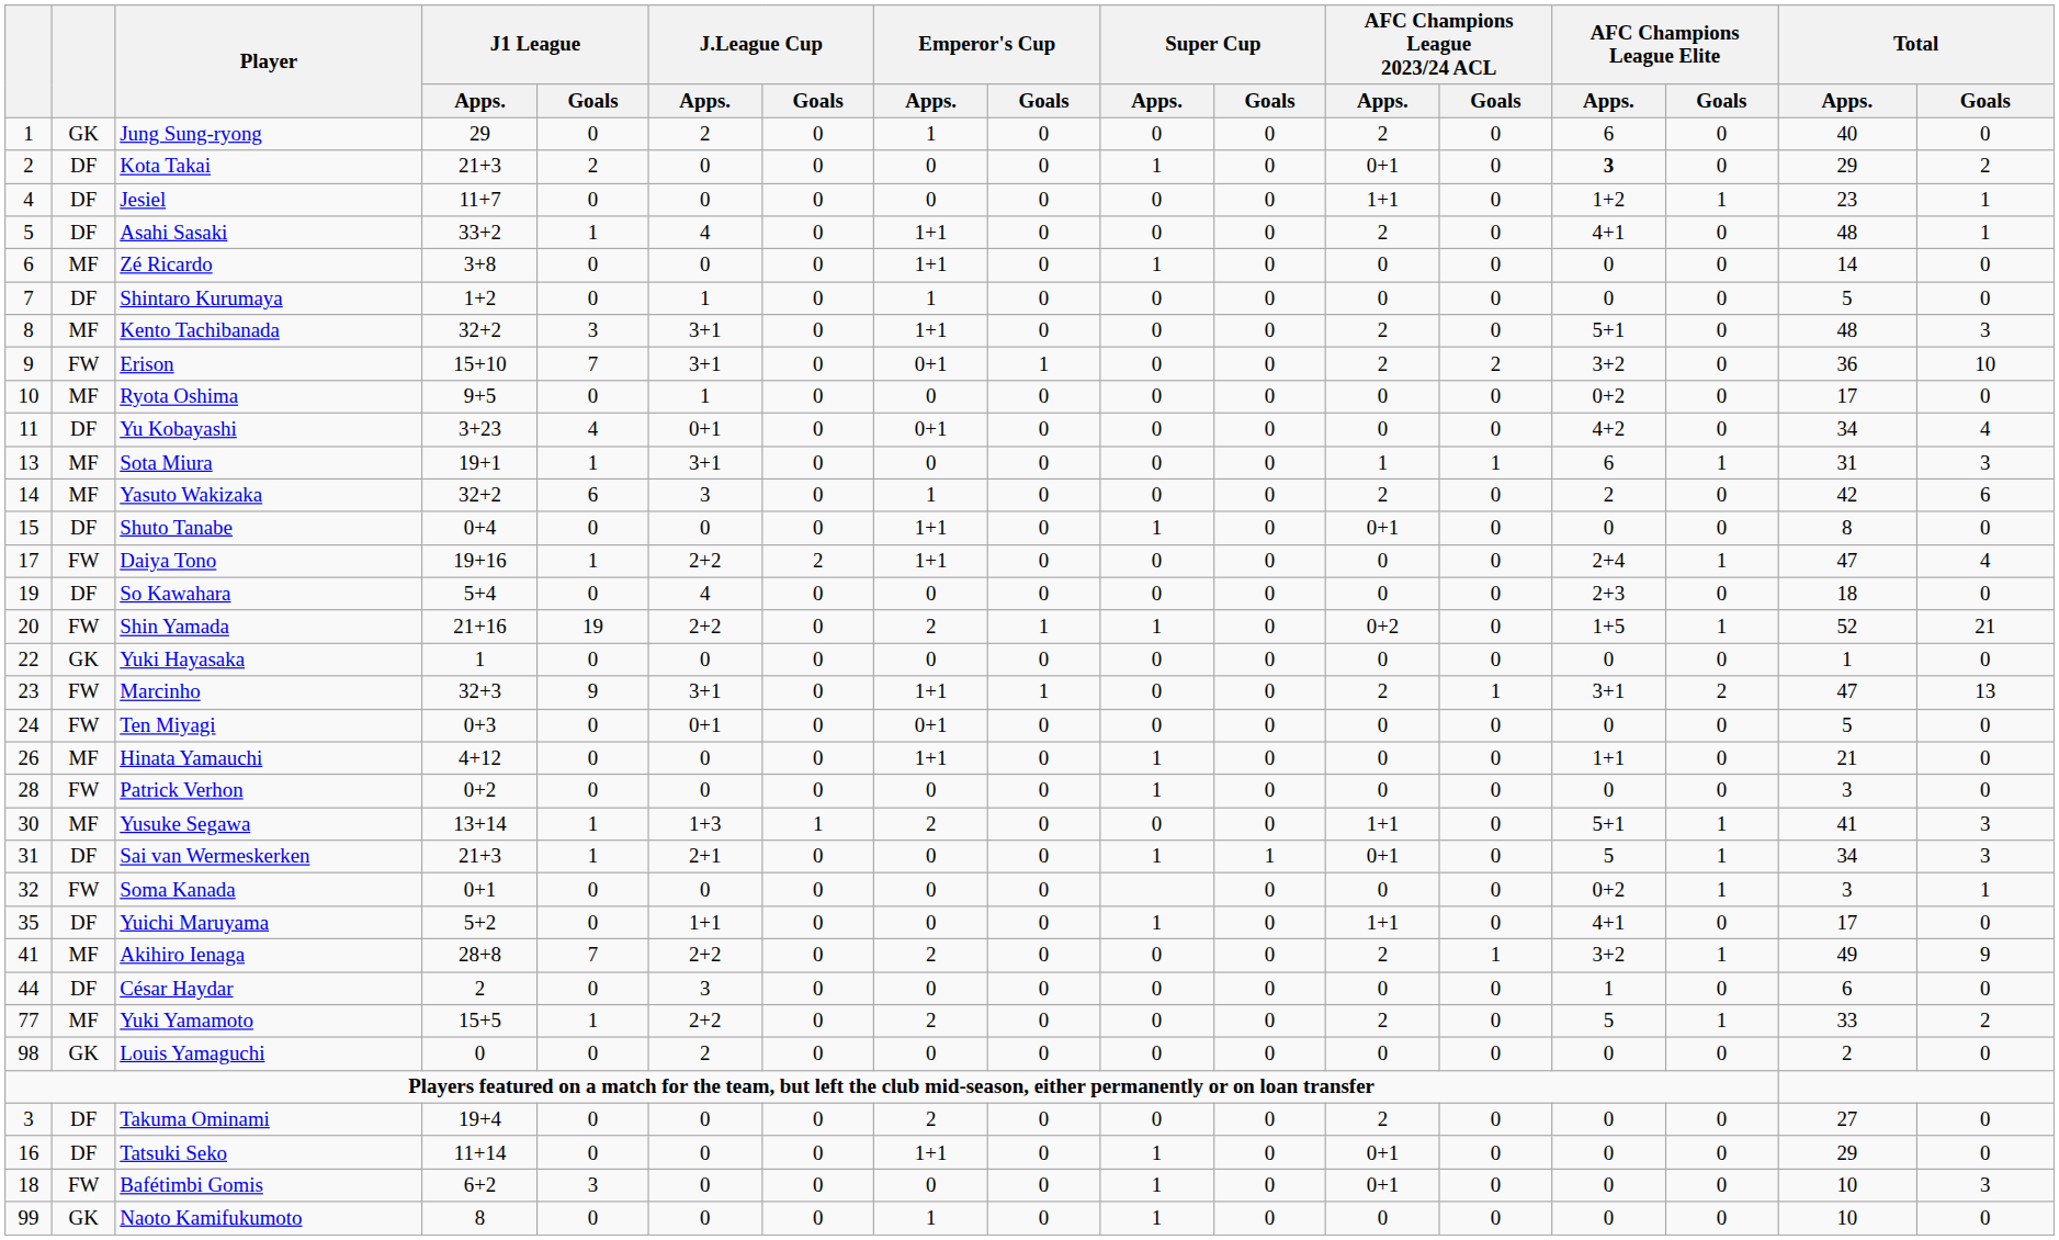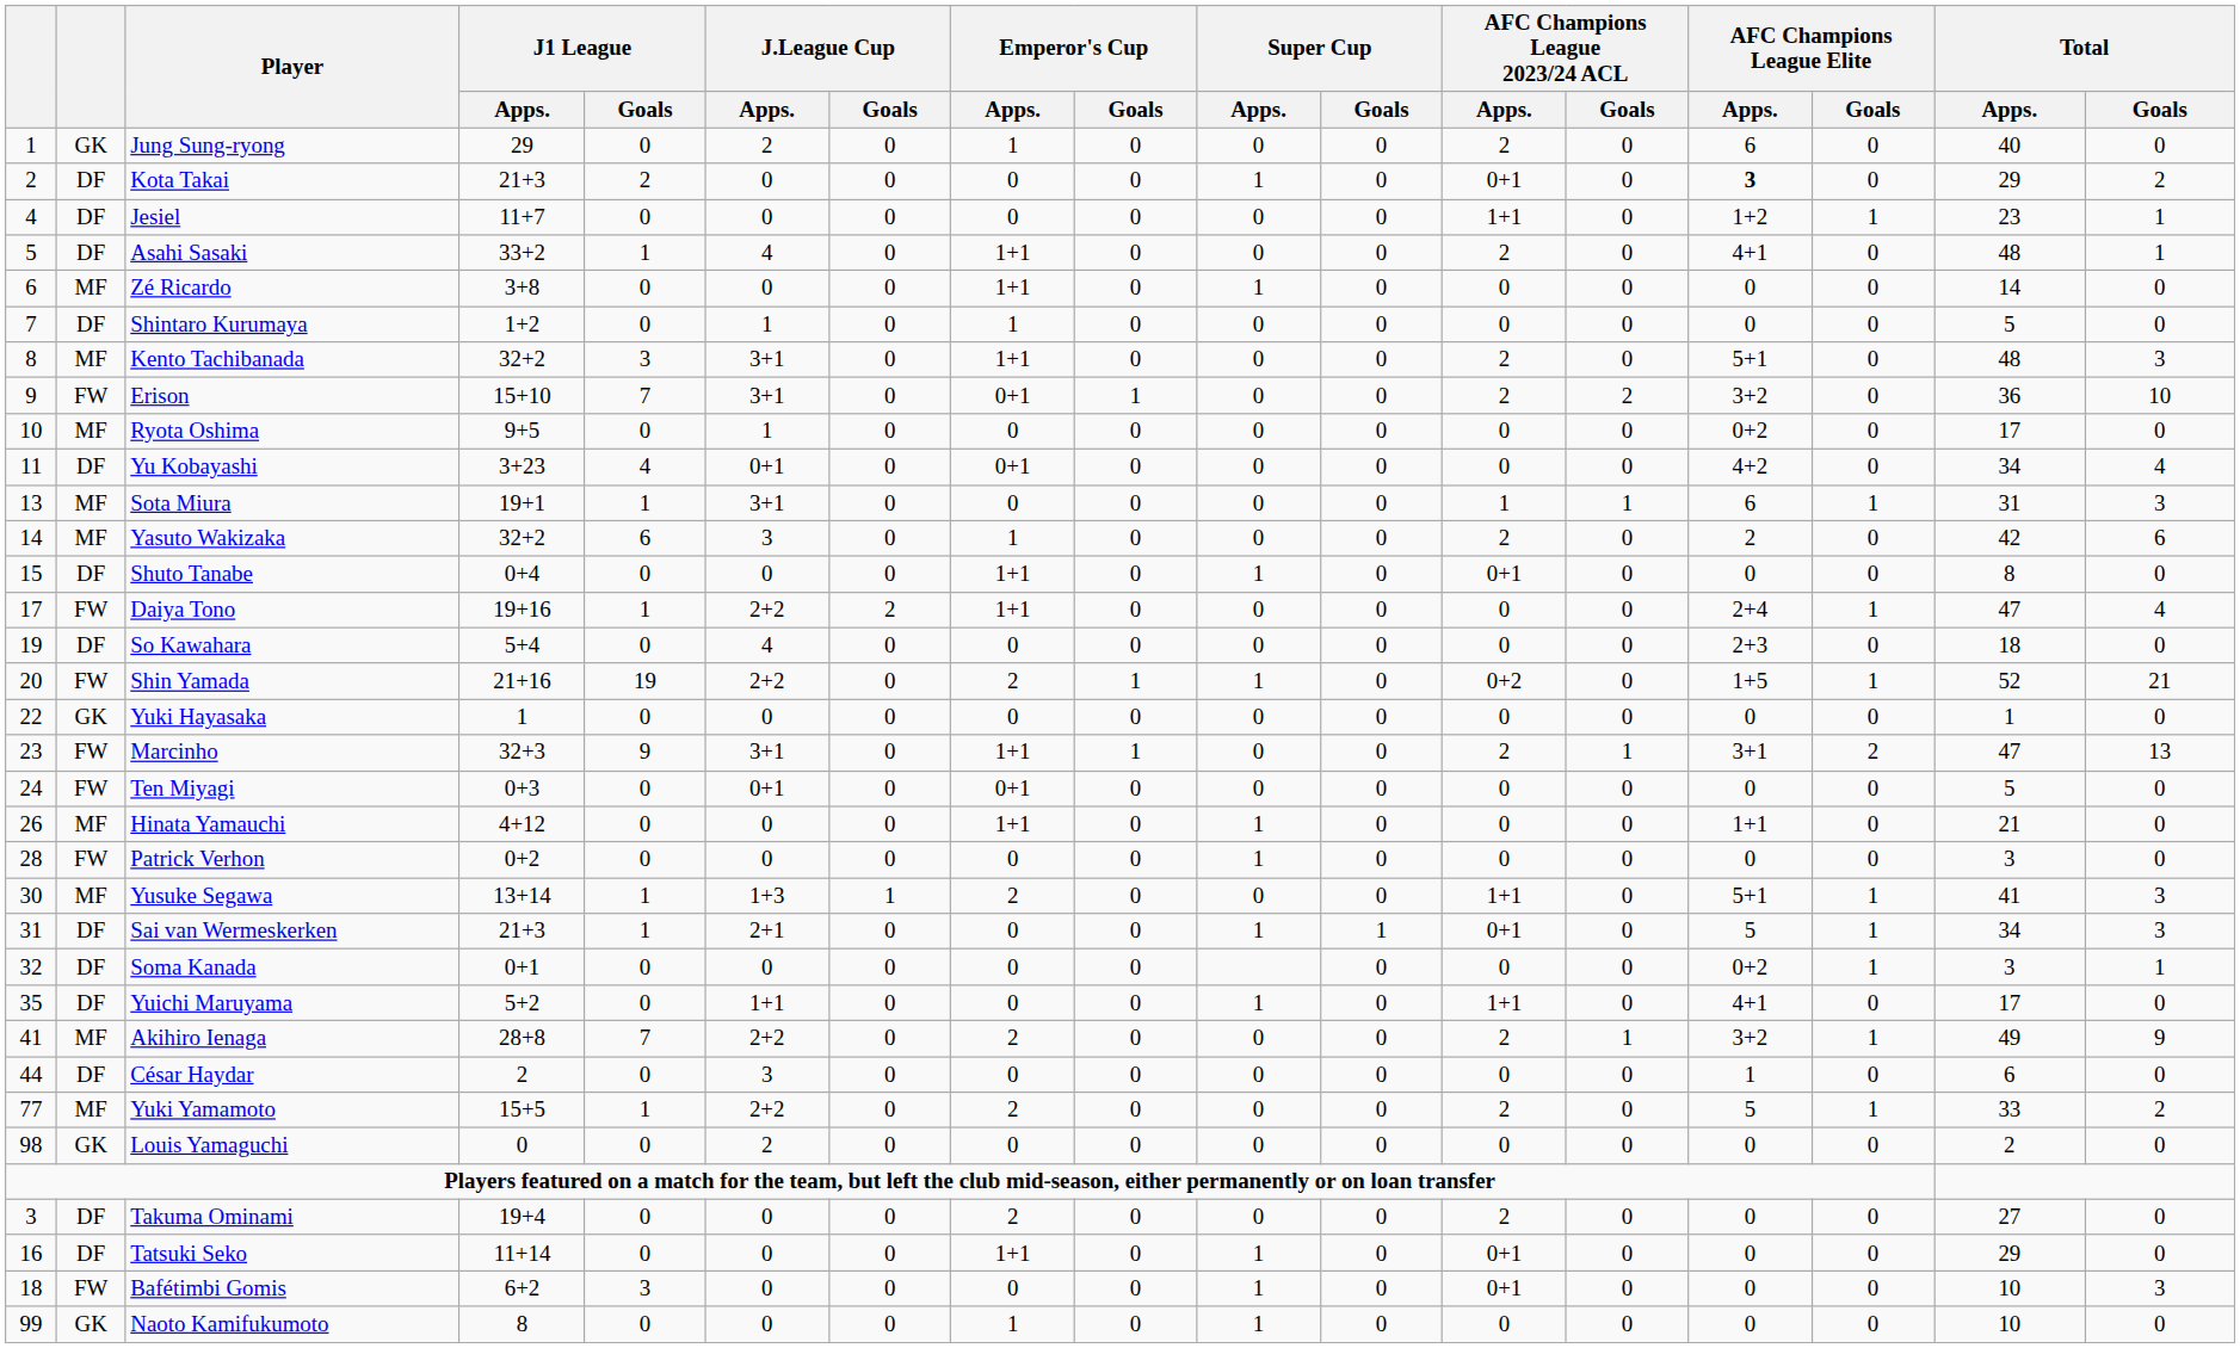 <table class="wikitable" style="text-align:center; font-size:100%; width:100%;">
 <tr>
 <th rowspan=2></th>
 <th rowspan=2></th>
 <th rowspan=2 width="230">Player</th>
 <th colspan=2 width="105">J1 League</th>
 <th colspan=2 width="105">J.League Cup</th>
 <th colspan=2 width="105">Emperor's Cup</th>
 <th colspan=2 width="105">Super Cup</th>
 <th colspan=2 width="105">AFC Champions League <br> 2023/24 ACL</th>
 <th colspan=2 width="105">AFC Champions League Elite</th>
 <th colspan=2 width="130">Total</th>
 </tr>
 <tr>
 <th>Apps.</th>
 <th> Goals</th>
 <th>Apps.</th>
 <th> Goals</th>
 <th>Apps.</th>
 <th> Goals</th>
 <th>Apps.</th>
 <th> Goals</th>
 <th>Apps.</th>
 <th> Goals</th>
 <th>Apps.</th>
 <th> Goals</th>
 <th>Apps.</th>
 <th> Goals</th>
 </tr>
 <tr>
 <td>1</td>
 <td>GK</td>
 <td align="left"> <a href='#'>Jung Sung-ryong</a></td>
 <td>29</td>
 <td>0</td>
 <td>2</td>
 <td>0</td>
 <td>1</td>
 <td>0</td>
 <td>0</td>
 <td>0</td>
 <td>2</td>
 <td>0</td>
 <td>6</td>
 <td>0</td>
 <td>40</td>
 <td>0</td>
 </tr>
 <tr>
 <td>2</td>
 <td>DF</td>
 <td align="left"> <a href='#'>Kota Takai</a></td>
 <td>21+3</td>
 <td>2</td>
 <td>0</td>
 <td>0</td>
 <td>0</td>
 <td>0</td>
 <td>1</td>
 <td>0</td>
 <td>0+1</td>
 <td>0</td>
 <td><strong>3</strong></td>
 <td>0</td>
 <td>29</td>
 <td>2</td>
 </tr>
 <tr>
 <td>4</td>
 <td>DF</td>
 <td align="left"> <a href='#'>Jesiel</a></td>
 <td>11+7</td>
 <td>0</td>
 <td>0</td>
 <td>0</td>
 <td>0</td>
 <td>0</td>
 <td>0</td>
 <td>0</td>
 <td>1+1</td>
 <td>0</td>
 <td>1+2</td>
 <td>1</td>
 <td>23</td>
 <td>1</td>
 </tr>
 <tr>
 <td>5</td>
 <td>DF</td>
 <td align="left"> <a href='#'>Asahi Sasaki</a></td>
 <td>33+2</td>
 <td>1</td>
 <td>4</td>
 <td>0</td>
 <td>1+1</td>
 <td>0</td>
 <td>0</td>
 <td>0</td>
 <td>2</td>
 <td>0</td>
 <td>4+1</td>
 <td>0</td>
 <td>48</td>
 <td>1</td>
 </tr>
 <tr>
 <td>6</td>
 <td>MF</td>
 <td align="left"> <a href='#'>Zé Ricardo</a></td>
 <td>3+8</td>
 <td>0</td>
 <td>0</td>
 <td>0</td>
 <td>1+1</td>
 <td>0</td>
 <td>1</td>
 <td>0</td>
 <td>0</td>
 <td>0</td>
 <td>0</td>
 <td>0</td>
 <td>14</td>
 <td>0</td>
 </tr>
 <tr>
 <td>7</td>
 <td>DF</td>
 <td align="left"> <a href='#'>Shintaro Kurumaya</a></td>
 <td>1+2</td>
 <td>0</td>
 <td>1</td>
 <td>0</td>
 <td>1</td>
 <td>0</td>
 <td>0</td>
 <td>0</td>
 <td>0</td>
 <td>0</td>
 <td>0</td>
 <td>0</td>
 <td>5</td>
 <td>0</td>
 </tr>
 <tr>
 <td>8</td>
 <td>MF</td>
 <td align="left"> <a href='#'>Kento Tachibanada</a></td>
 <td>32+2</td>
 <td>3</td>
 <td>3+1</td>
 <td>0</td>
 <td>1+1</td>
 <td>0</td>
 <td>0</td>
 <td>0</td>
 <td>2</td>
 <td>0</td>
 <td>5+1</td>
 <td>0</td>
 <td>48</td>
 <td>3</td>
 </tr>
 <tr>
 <td>9</td>
 <td>FW</td>
 <td align="left"> <a href='#'>Erison</a></td>
 <td>15+10</td>
 <td>7</td>
 <td>3+1</td>
 <td>0</td>
 <td>0+1</td>
 <td>1</td>
 <td>0</td>
 <td>0</td>
 <td>2</td>
 <td>2</td>
 <td>3+2</td>
 <td>0</td>
 <td>36</td>
 <td>10</td>
 </tr>
 <tr>
 <td>10</td>
 <td>MF</td>
 <td align="left"> <a href='#'>Ryota Oshima</a></td>
 <td>9+5</td>
 <td>0</td>
 <td>1</td>
 <td>0</td>
 <td>0</td>
 <td>0</td>
 <td>0</td>
 <td>0</td>
 <td>0</td>
 <td>0</td>
 <td>0+2</td>
 <td>0</td>
 <td>17</td>
 <td>0</td>
 </tr>
 <tr>
 <td>11</td>
 <td>DF</td>
 <td align="left"> <a href='#'>Yu Kobayashi</a></td>
 <td>3+23</td>
 <td>4</td>
 <td>0+1</td>
 <td>0</td>
 <td>0+1</td>
 <td>0</td>
 <td>0</td>
 <td>0</td>
 <td>0</td>
 <td>0</td>
 <td>4+2</td>
 <td>0</td>
 <td>34</td>
 <td>4</td>
 </tr>
 <tr>
 <td>13</td>
 <td>MF</td>
 <td align="left"> <a href='#'>Sota Miura</a></td>
 <td>19+1</td>
 <td>1</td>
 <td>3+1</td>
 <td>0</td>
 <td>0</td>
 <td>0</td>
 <td>0</td>
 <td>0</td>
 <td>1</td>
 <td>1</td>
 <td>6</td>
 <td>1</td>
 <td>31</td>
 <td>3</td>
 </tr>
 <tr>
 <td>14</td>
 <td>MF</td>
 <td align="left"> <a href='#'>Yasuto Wakizaka</a></td>
 <td>32+2</td>
 <td>6</td>
 <td>3</td>
 <td>0</td>
 <td>1</td>
 <td>0</td>
 <td>0</td>
 <td>0</td>
 <td>2</td>
 <td>0</td>
 <td>2</td>
 <td>0</td>
 <td>42</td>
 <td>6</td>
 </tr>
 <tr>
 <td>15</td>
 <td>DF</td>
 <td align="left"> <a href='#'>Shuto Tanabe</a></td>
 <td>0+4</td>
 <td>0</td>
 <td>0</td>
 <td>0</td>
 <td>1+1</td>
 <td>0</td>
 <td>1</td>
 <td>0</td>
 <td>0+1</td>
 <td>0</td>
 <td>0</td>
 <td>0</td>
 <td>8</td>
 <td>0</td>
 </tr>
 <tr>
 <td>17</td>
 <td>FW</td>
 <td align="left"> <a href='#'>Daiya Tono</a></td>
 <td>19+16</td>
 <td>1</td>
 <td>2+2</td>
 <td>2</td>
 <td>1+1</td>
 <td>0</td>
 <td>0</td>
 <td>0</td>
 <td>0</td>
 <td>0</td>
 <td>2+4</td>
 <td>1</td>
 <td>47</td>
 <td>4</td>
 </tr>
 <tr>
 <td>19</td>
 <td>DF</td>
 <td align="left"> <a href='#'>So Kawahara</a></td>
 <td>5+4</td>
 <td>0</td>
 <td>4</td>
 <td>0</td>
 <td>0</td>
 <td>0</td>
 <td>0</td>
 <td>0</td>
 <td>0</td>
 <td>0</td>
 <td>2+3</td>
 <td>0</td>
 <td>18</td>
 <td>0</td>
 </tr>
 <tr>
 <td>20</td>
 <td>FW</td>
 <td align="left"> <a href='#'>Shin Yamada</a></td>
 <td>21+16</td>
 <td>19</td>
 <td>2+2</td>
 <td>0</td>
 <td>2</td>
 <td>1</td>
 <td>1</td>
 <td>0</td>
 <td>0+2</td>
 <td>0</td>
 <td>1+5</td>
 <td>1</td>
 <td>52</td>
 <td>21</td>
 </tr>
 <tr>
 <td>22</td>
 <td>GK</td>
 <td align="left"> <a href='#'>Yuki Hayasaka</a></td>
 <td>1</td>
 <td>0</td>
 <td>0</td>
 <td>0</td>
 <td>0</td>
 <td>0</td>
 <td>0</td>
 <td>0</td>
 <td>0</td>
 <td>0</td>
 <td>0</td>
 <td>0</td>
 <td>1</td>
 <td>0</td>
 </tr>
 <tr>
 <td>23</td>
 <td>FW</td>
 <td align="left"> <a href='#'>Marcinho</a></td>
 <td>32+3</td>
 <td>9</td>
 <td>3+1</td>
 <td>0</td>
 <td>1+1</td>
 <td>1</td>
 <td>0</td>
 <td>0</td>
 <td>2</td>
 <td>1</td>
 <td>3+1</td>
 <td>2</td>
 <td>47</td>
 <td>13</td>
 </tr>
 <tr>
 <td>24</td>
 <td>FW</td>
 <td align="left"> <a href='#'>Ten Miyagi</a></td>
 <td>0+3</td>
 <td>0</td>
 <td>0+1</td>
 <td>0</td>
 <td>0+1</td>
 <td>0</td>
 <td>0</td>
 <td>0</td>
 <td>0</td>
 <td>0</td>
 <td>0</td>
 <td>0</td>
 <td>5</td>
 <td>0</td>
 </tr>
 <tr>
 <td>26</td>
 <td>MF</td>
 <td align="left"> <a href='#'>Hinata Yamauchi</a></td>
 <td>4+12</td>
 <td>0</td>
 <td>0</td>
 <td>0</td>
 <td>1+1</td>
 <td>0</td>
 <td>1</td>
 <td>0</td>
 <td>0</td>
 <td>0</td>
 <td>1+1</td>
 <td>0</td>
 <td>21</td>
 <td>0</td>
 </tr>
 <tr>
 <td>28</td>
 <td>FW</td>
 <td align="left"> <a href='#'>Patrick Verhon</a></td>
 <td>0+2</td>
 <td>0</td>
 <td>0</td>
 <td>0</td>
 <td>0</td>
 <td>0</td>
 <td>1</td>
 <td>0</td>
 <td>0</td>
 <td>0</td>
 <td>0</td>
 <td>0</td>
 <td>3</td>
 <td>0</td>
 </tr>
 <tr>
 <td>30</td>
 <td>MF</td>
 <td align="left"> <a href='#'>Yusuke Segawa</a></td>
 <td>13+14</td>
 <td>1</td>
 <td>1+3</td>
 <td>1</td>
 <td>2</td>
 <td>0</td>
 <td>0</td>
 <td>0</td>
 <td>1+1</td>
 <td>0</td>
 <td>5+1</td>
 <td>1</td>
 <td>41</td>
 <td>3</td>
 </tr>
 <tr>
 <td>31</td>
 <td>DF</td>
 <td align="left"> <a href='#'>Sai van Wermeskerken</a></td>
 <td>21+3</td>
 <td>1</td>
 <td>2+1</td>
 <td>0</td>
 <td>0</td>
 <td>0</td>
 <td>1</td>
 <td>1</td>
 <td>0+1</td>
 <td>0</td>
 <td>5</td>
 <td>1</td>
 <td>34</td>
 <td>3</td>
 </tr>
 <tr>
 <td>32</td>
-<td>FW</td>
+<td>DF</td>
 <td align="left"> <a href='#'>Soma Kanada</a></td>
 <td>0+1</td>
 <td>0</td>
 <td>0</td>
 <td>0</td>
 <td>0</td>
 <td>0</td>
 <td></td>
 <td>0</td>
 <td>0</td>
 <td>0</td>
 <td>0+2</td>
 <td>1</td>
 <td>3</td>
 <td>1</td>
 </tr>
 <tr>
 <td>35</td>
 <td>DF</td>
 <td align="left"> <a href='#'>Yuichi Maruyama</a></td>
 <td>5+2</td>
 <td>0</td>
 <td>1+1</td>
 <td>0</td>
 <td>0</td>
 <td>0</td>
 <td>1</td>
 <td>0</td>
 <td>1+1</td>
 <td>0</td>
 <td>4+1</td>
 <td>0</td>
 <td>17</td>
 <td>0</td>
 </tr>
 <tr>
 <td>41</td>
 <td>MF</td>
 <td align="left"> <a href='#'>Akihiro Ienaga</a></td>
 <td>28+8</td>
 <td>7</td>
 <td>2+2</td>
 <td>0</td>
 <td>2</td>
 <td>0</td>
 <td>0</td>
 <td>0</td>
 <td>2</td>
 <td>1</td>
 <td>3+2</td>
 <td>1</td>
 <td>49</td>
 <td>9</td>
 </tr>
 <tr>
 <td>44</td>
 <td>DF</td>
 <td align="left"> <a href='#'>César Haydar</a></td>
 <td>2</td>
 <td>0</td>
 <td>3</td>
 <td>0</td>
 <td>0</td>
 <td>0</td>
 <td>0</td>
 <td>0</td>
 <td>0</td>
 <td>0</td>
 <td>1</td>
 <td>0</td>
 <td>6</td>
 <td>0</td>
 </tr>
 <tr>
 <td>77</td>
 <td>MF</td>
 <td align="left"> <a href='#'>Yuki Yamamoto</a></td>
 <td>15+5</td>
 <td>1</td>
 <td>2+2</td>
 <td>0</td>
 <td>2</td>
 <td>0</td>
 <td>0</td>
 <td>0</td>
 <td>2</td>
 <td>0</td>
 <td>5</td>
 <td>1</td>
 <td>33</td>
 <td>2</td>
 </tr>
 <tr>
 <td>98</td>
 <td>GK</td>
 <td align="left"> <a href='#'>Louis Yamaguchi</a></td>
 <td>0</td>
 <td>0</td>
 <td>2</td>
 <td>0</td>
 <td>0</td>
 <td>0</td>
 <td>0</td>
 <td>0</td>
 <td>0</td>
 <td>0</td>
 <td>0</td>
 <td>0</td>
 <td>2</td>
 <td>0</td>
 </tr>
 <tr>
 <td colspan="15"><strong>Players featured on a match for the team, but left the club mid-season, either permanently or on loan transfer</strong></td>
 </tr>
 <tr>
 <td>3</td>
 <td>DF</td>
 <td align="left"> <a href='#'>Takuma Ominami</a></td>
 <td>19+4</td>
 <td>0</td>
 <td>0</td>
 <td>0</td>
 <td>2</td>
 <td>0</td>
 <td>0</td>
 <td>0</td>
 <td>2</td>
 <td>0</td>
 <td>0</td>
 <td>0</td>
 <td>27</td>
 <td>0</td>
 </tr>
 <tr>
 <td>16</td>
 <td>DF</td>
 <td align="left"> <a href='#'>Tatsuki Seko</a></td>
 <td>11+14</td>
 <td>0</td>
 <td>0</td>
 <td>0</td>
 <td>1+1</td>
 <td>0</td>
 <td>1</td>
 <td>0</td>
 <td>0+1</td>
 <td>0</td>
 <td>0</td>
 <td>0</td>
 <td>29</td>
 <td>0</td>
 </tr>
 <tr>
 <td>18</td>
 <td>FW</td>
 <td align="left"> <a href='#'>Bafétimbi Gomis</a></td>
 <td>6+2</td>
 <td>3</td>
 <td>0</td>
 <td>0</td>
 <td>0</td>
 <td>0</td>
 <td>1</td>
 <td>0</td>
 <td>0+1</td>
 <td>0</td>
 <td>0</td>
 <td>0</td>
 <td>10</td>
 <td>3</td>
 </tr>
 <tr>
 <td>99</td>
 <td>GK</td>
 <td align="left"> <a href='#'>Naoto Kamifukumoto</a></td>
 <td>8</td>
 <td>0</td>
 <td>0</td>
 <td>0</td>
 <td>1</td>
 <td>0</td>
 <td>1</td>
 <td>0</td>
 <td>0</td>
 <td>0</td>
 <td>0</td>
 <td>0</td>
 <td>10</td>
 <td>0</td>
 </tr>
 <tr>
 </tr>
 </table>
